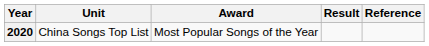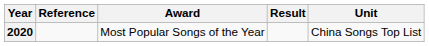 <table class="wikitable plainrowheaders">
 <tr>
 <th scope="col">Year</th>
-<th scope="col">Unit</th>
+<th scope="col">Reference</th>
 <th scope="col">Award</th>
 <th scope="col">Result</th>
-<th scope="col">Reference</th>
+<th scope="col">Unit</th>
 </tr>
 <tr>
 <th scope="row">2020</th>
-<td>China Songs Top List</td>
+<td></td>
 <td>Most Popular Songs of the Year</td>
 <td></td>
-<td></td>
+<td>China Songs Top List</td>
 </tr>
 </table>
